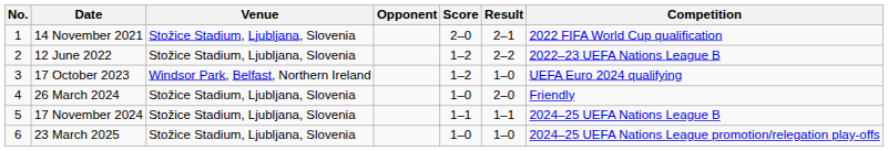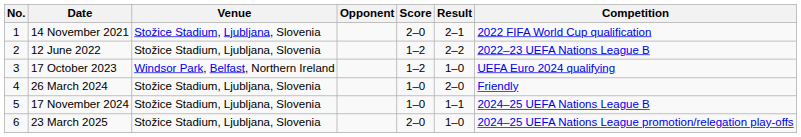 <table class="wikitable sortable">
 <tr>
 <th scope="col">No.</th>
 <th scope="col">Date</th>
 <th scope="col">Venue</th>
 <th scope="col">Opponent</th>
 <th scope="col">Score</th>
 <th scope="col">Result</th>
 <th scope="col">Competition</th>
 </tr>
 <tr>
 <td align=center>1</td>
 <td>14 November 2021</td>
 <td><a href='#'>Stožice Stadium</a>, <a href='#'>Ljubljana</a>, Slovenia</td>
 <td></td>
 <td align=center>2–0</td>
 <td align=center>2–1</td>
 <td><a href='#'>2022 FIFA World Cup qualification</a></td>
 </tr>
 <tr>
 <td align=center>2</td>
 <td>12 June 2022</td>
 <td>Stožice Stadium, Ljubljana, Slovenia</td>
 <td></td>
 <td align=center>1–2</td>
 <td align=center>2–2</td>
 <td><a href='#'>2022–23 UEFA Nations League B</a></td>
 </tr>
 <tr>
 <td align=center>3</td>
 <td>17 October 2023</td>
 <td><a href='#'>Windsor Park</a>, <a href='#'>Belfast</a>, Northern Ireland</td>
 <td></td>
 <td align=center>1–2</td>
 <td align=center>1–0</td>
 <td><a href='#'>UEFA Euro 2024 qualifying</a></td>
 </tr>
 <tr>
 <td align=center>4</td>
 <td>26 March 2024</td>
 <td>Stožice Stadium, Ljubljana, Slovenia</td>
 <td></td>
 <td align=center>1–0</td>
 <td align=center>2–0</td>
 <td><a href='#'>Friendly</a></td>
 </tr>
 <tr>
 <td align=center>5</td>
 <td>17 November 2024</td>
 <td>Stožice Stadium, Ljubljana, Slovenia</td>
 <td></td>
-<td align=center>1–1</td>
+<td align=center>1–0</td>
 <td align=center>1–1</td>
 <td><a href='#'>2024–25 UEFA Nations League B</a></td>
 </tr>
 <tr>
 <td align=center>6</td>
 <td>23 March 2025</td>
 <td>Stožice Stadium, Ljubljana, Slovenia</td>
 <td></td>
-<td align=center>1–0</td>
+<td align=center>2–0</td>
 <td align=center>1–0</td>
 <td><a href='#'>2024–25 UEFA Nations League promotion/relegation play-offs</a></td>
 </tr>
 </table>
